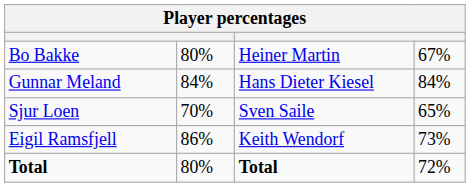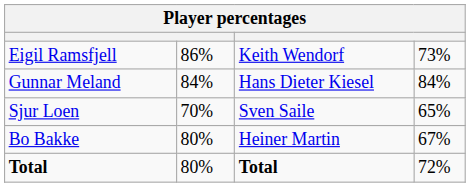 <table class="wikitable">
 <tr>
 <th colspan="4" style="width:400px;">Player percentages</th>
 </tr>
 <tr>
 <th colspan="2" style="width:200px;"></th>
 <th colspan="2" style="width:200px;"></th>
 </tr>
 <tr>
-<td><a href='#'>Bo Bakke</a></td>
-<td>80%</td>
-<td><a href='#'>Heiner Martin</a></td>
-<td>67%</td>
+<td><a href='#'>Eigil Ramsfjell</a></td>
+<td>86%</td>
+<td><a href='#'>Keith Wendorf</a></td>
+<td>73%</td>
 </tr>
 <tr>
 <td><a href='#'>Gunnar Meland</a></td>
 <td>84%</td>
 <td><a href='#'>Hans Dieter Kiesel</a></td>
 <td>84%</td>
 </tr>
 <tr>
 <td><a href='#'>Sjur Loen</a></td>
 <td>70%</td>
 <td><a href='#'>Sven Saile</a></td>
 <td>65%</td>
 </tr>
 <tr>
-<td><a href='#'>Eigil Ramsfjell</a></td>
-<td>86%</td>
-<td><a href='#'>Keith Wendorf</a></td>
-<td>73%</td>
+<td><a href='#'>Bo Bakke</a></td>
+<td>80%</td>
+<td><a href='#'>Heiner Martin</a></td>
+<td>67%</td>
 </tr>
 <tr>
 <td><strong>Total</strong></td>
 <td>80%</td>
 <td><strong>Total</strong></td>
 <td>72%</td>
 </tr>
 </table>
